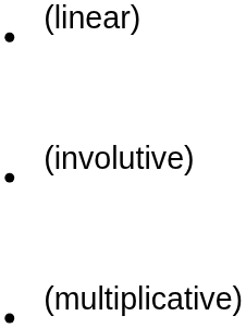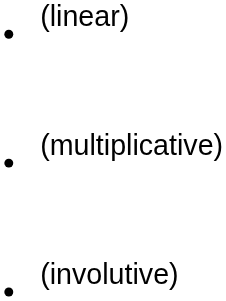 <table>
 <tr>
 <td><br><ul><li></li></ul></td>
 <td>(linear)</td>
 </tr>
 <tr>
 <td><br><ul><li></li></ul></td>
-<td>(involutive)</td>
+<td>(multiplicative)</td>
 </tr>
 <tr>
 <td><br><ul><li></li></ul></td>
-<td>(multiplicative)</td>
+<td>(involutive)</td>
 </tr>
 </table>
